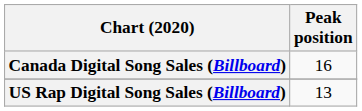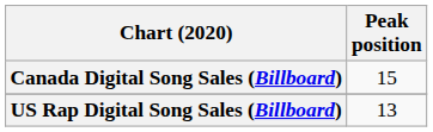 <table class="wikitable sortable plainrowheaders" style="text-align:center">
 <tr>
 <th scope="col">Chart (2020)</th>
 <th scope="col">Peak<br> position</th>
 </tr>
 <tr>
 <th scope="row">Canada Digital Song Sales (<em><a href='#'>Billboard</a></em>)</th>
-<td>16</td>
+<td>15</td>
 </tr>
 <tr>
 </tr>
 <tr>
 <th scope="row">US Rap Digital Song Sales (<em><a href='#'>Billboard</a></em>)</th>
 <td>13</td>
 </tr>
 </table>
